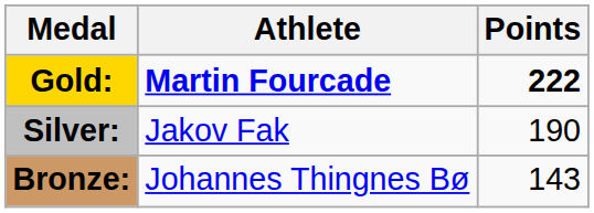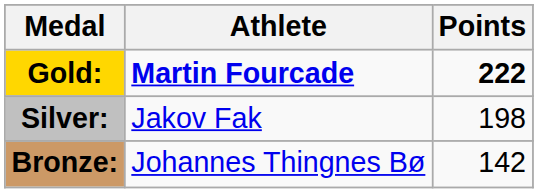 <table class="wikitable">
 <tr>
 <th>Medal</th>
 <th>Athlete</th>
 <th>Points</th>
 </tr>
 <tr>
 <td style="text-align:center;background-color:gold;"><strong>Gold:</strong></td>
 <td> <strong><a href='#'>Martin Fourcade</a></strong></td>
 <td align="right"><strong>222</strong></td>
 </tr>
 <tr>
 <td style="text-align:center;background-color:silver;"><strong>Silver:</strong></td>
 <td> <a href='#'>Jakov Fak</a></td>
-<td align="right">190</td>
+<td align="right">198</td>
 </tr>
 <tr>
 <td style="text-align:center;background-color:#CC9966;"><strong>Bronze:</strong></td>
 <td> <a href='#'>Johannes Thingnes Bø</a></td>
-<td align="right">143</td>
+<td align="right">142</td>
 </tr>
 </table>
